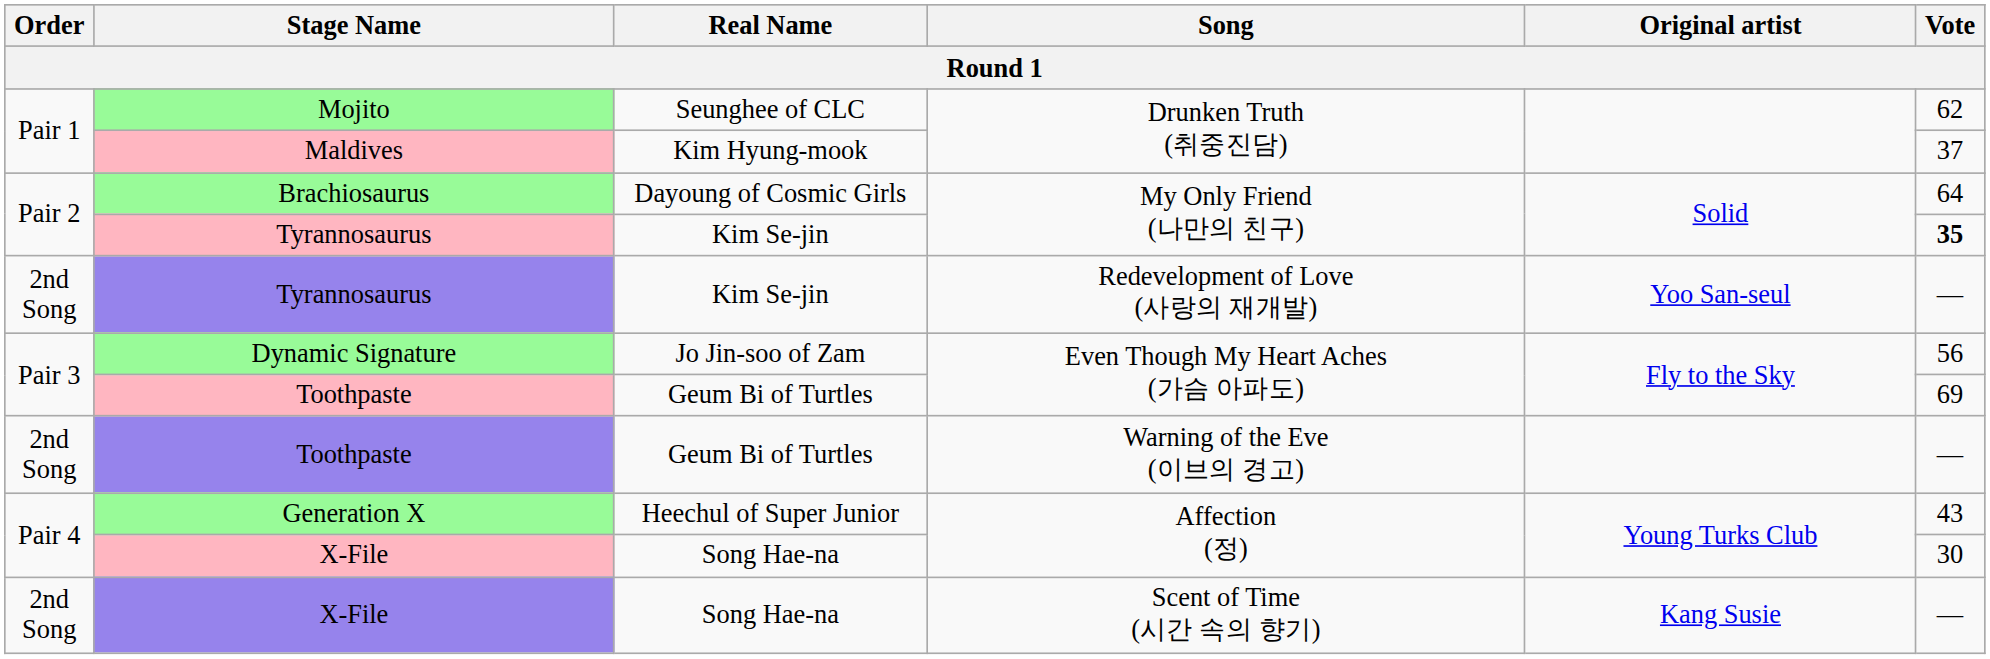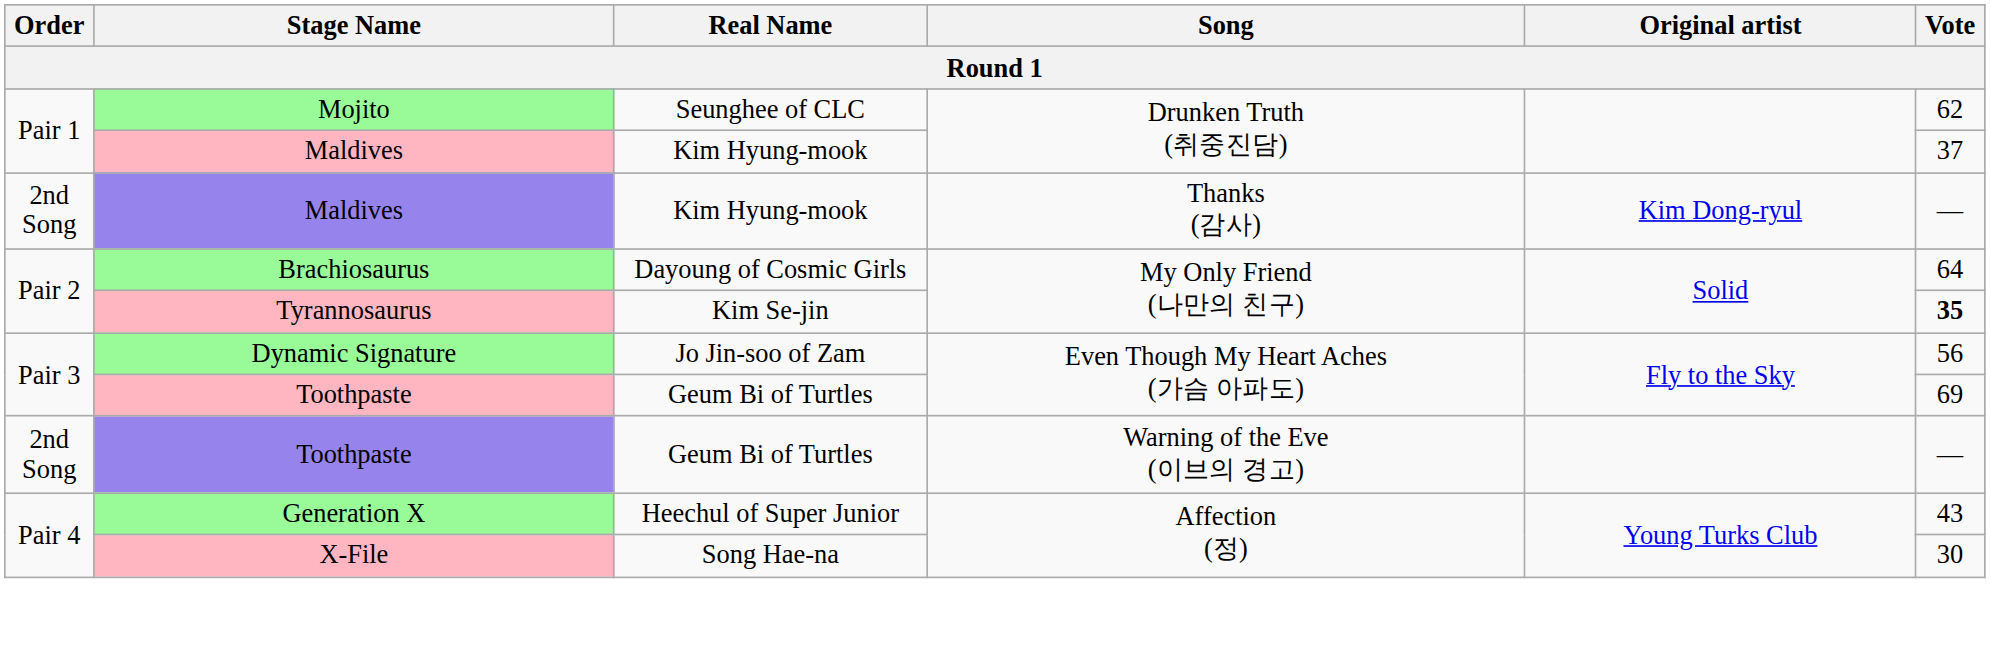 <table class="wikitable" style="text-align:center; width:95%;">
 <tr>
 <th style="width:1%;">Order</th>
 <th style="width:20%;">Stage Name</th>
 <th style="width:12%;">Real Name</th>
 <th style="width:23%;">Song</th>
 <th style="width:15%;">Original artist</th>
 <th style="width:1%;">Vote</th>
 </tr>
 <tr>
 <th colspan=6>Round 1</th>
 </tr>
 <tr>
 <td rowspan=2>Pair 1</td>
 <td bgcolor="palegreen">Mojito</td>
 <td>Seunghee of CLC</td>
 <td rowspan=2>Drunken Truth<br>(취중진담)</td>
 <td rowspan=2></td>
 <td>62</td>
 </tr>
 <tr>
 <td bgcolor="lightpink">Maldives</td>
 <td>Kim Hyung-mook</td>
 <td>37</td>
 </tr>
 <tr>
+<td>2nd Song</td>
+<td bgcolor="#9683EC">Maldives</td>
+<td>Kim Hyung-mook</td>
+<td>Thanks<br>(감사)</td>
+<td><a href='#'>Kim Dong-ryul</a></td>
+<td>—</td>
+</tr>
+<tr>
 <td rowspan=2>Pair 2</td>
 <td bgcolor="palegreen">Brachiosaurus</td>
 <td>Dayoung of Cosmic Girls</td>
 <td rowspan=2>My Only Friend<br>(나만의 친구)</td>
 <td rowspan=2><a href='#'>Solid</a></td>
 <td>64</td>
 </tr>
 <tr>
 <td bgcolor="lightpink">Tyrannosaurus</td>
 <td>Kim Se-jin</td>
 <td><strong>35</strong></td>
-</tr>
-<tr>
-<td>2nd Song</td>
-<td bgcolor="#9683EC">Tyrannosaurus</td>
-<td>Kim Se-jin</td>
-<td>Redevelopment of Love<br>(사랑의 재개발)</td>
-<td><a href='#'>Yoo San-seul</a></td>
-<td>—</td>
 </tr>
 <tr>
 <td rowspan=2>Pair 3</td>
 <td bgcolor="palegreen">Dynamic Signature</td>
 <td>Jo Jin-soo of Zam</td>
 <td rowspan=2>Even Though My Heart Aches<br>(가슴 아파도)</td>
 <td rowspan=2><a href='#'>Fly to the Sky</a></td>
 <td>56</td>
 </tr>
 <tr>
 <td bgcolor="lightpink">Toothpaste</td>
 <td>Geum Bi of Turtles</td>
 <td>69</td>
 </tr>
 <tr>
 <td>2nd Song</td>
 <td bgcolor="#9683EC">Toothpaste</td>
 <td>Geum Bi of Turtles</td>
 <td>Warning of the Eve<br>(이브의 경고)</td>
 <td></td>
 <td>—</td>
 </tr>
 <tr>
 <td rowspan=2>Pair 4</td>
 <td bgcolor="palegreen">Generation X</td>
 <td>Heechul of Super Junior</td>
 <td rowspan=2>Affection<br>(정)</td>
 <td rowspan=2><a href='#'>Young Turks Club</a></td>
 <td>43</td>
 </tr>
 <tr>
 <td bgcolor="lightpink">X-File</td>
 <td>Song Hae-na</td>
 <td>30</td>
 </tr>
-<tr>
-<td>2nd Song</td>
-<td bgcolor="#9683EC">X-File</td>
-<td>Song Hae-na</td>
-<td>Scent of Time<br>(시간 속의 향기)</td>
-<td><a href='#'>Kang Susie</a></td>
-<td>—</td>
-</tr>
 </table>
